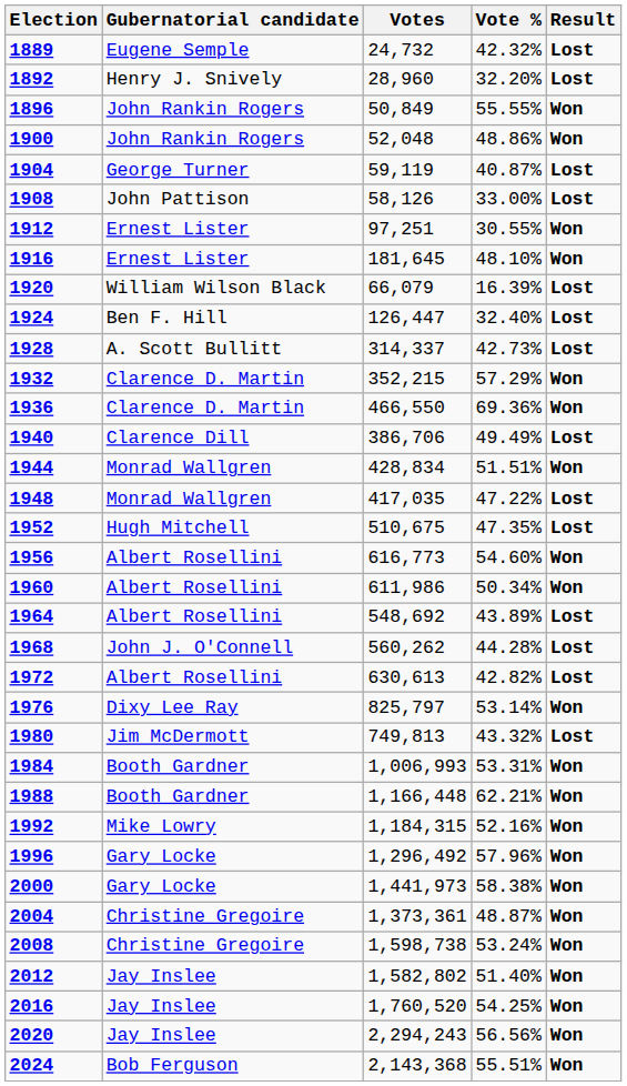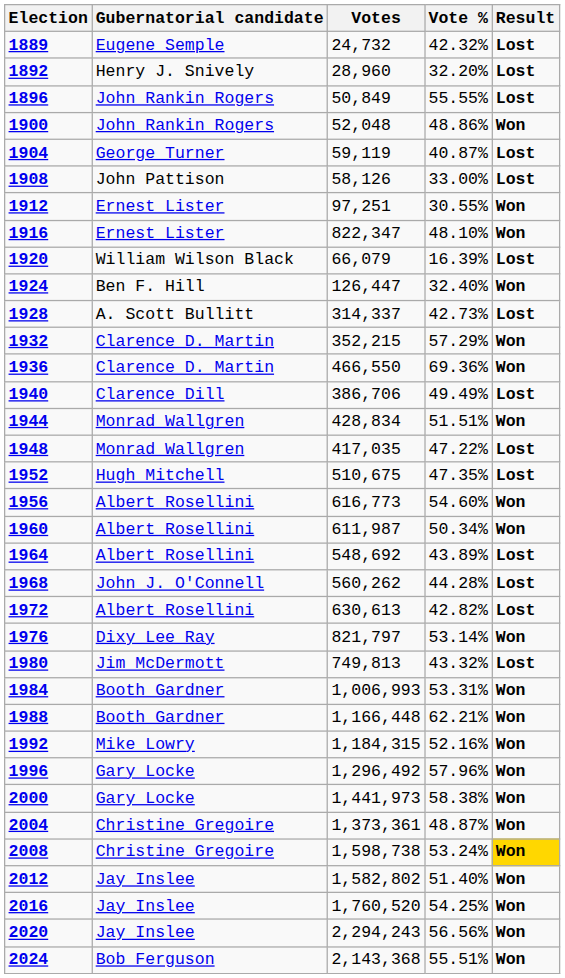 <table class="wikitable">
 <tr>
 <th>Election</th>
 <th>Gubernatorial candidate</th>
 <th>Votes</th>
 <th>Vote %</th>
 <th>Result</th>
 </tr>
 <tr>
 <td><strong><a href='#'>1889</a></strong></td>
 <td><a href='#'>Eugene Semple</a></td>
 <td>24,732</td>
 <td>42.32%</td>
 <td><strong>Lost</strong> </td>
 </tr>
 <tr>
 <td><strong><a href='#'>1892</a></strong></td>
 <td>Henry J. Snively</td>
 <td>28,960</td>
 <td>32.20%</td>
 <td><strong>Lost</strong> </td>
 </tr>
 <tr>
 <td><strong><a href='#'>1896</a></strong></td>
 <td><a href='#'>John Rankin Rogers</a></td>
 <td>50,849</td>
 <td>55.55%</td>
-<td><strong>Won</strong> </td>
+<td><strong>Lost</strong> </td>
 </tr>
 <tr>
 <td><strong><a href='#'>1900</a></strong></td>
 <td><a href='#'>John Rankin Rogers</a></td>
 <td>52,048</td>
 <td>48.86%</td>
 <td><strong>Won</strong> </td>
 </tr>
 <tr>
 <td><strong><a href='#'>1904</a></strong></td>
 <td><a href='#'>George Turner</a></td>
 <td>59,119</td>
 <td>40.87%</td>
 <td><strong>Lost</strong> </td>
 </tr>
 <tr>
 <td><strong><a href='#'>1908</a></strong></td>
 <td>John Pattison</td>
 <td>58,126</td>
 <td>33.00%</td>
 <td><strong>Lost</strong> </td>
 </tr>
 <tr>
 <td><strong><a href='#'>1912</a></strong></td>
 <td><a href='#'>Ernest Lister</a></td>
 <td>97,251</td>
 <td>30.55%</td>
 <td><strong>Won</strong> </td>
 </tr>
 <tr>
 <td><strong><a href='#'>1916</a></strong></td>
 <td><a href='#'>Ernest Lister</a></td>
-<td>181,645</td>
+<td>822,347</td>
 <td>48.10%</td>
 <td><strong>Won</strong> </td>
 </tr>
 <tr>
 <td><strong><a href='#'>1920</a></strong></td>
 <td>William Wilson Black</td>
 <td>66,079</td>
 <td>16.39%</td>
 <td><strong>Lost</strong> </td>
 </tr>
 <tr>
 <td><strong><a href='#'>1924</a></strong></td>
 <td>Ben F. Hill</td>
 <td>126,447</td>
 <td>32.40%</td>
-<td><strong>Lost</strong> </td>
+<td><strong>Won</strong> </td>
 </tr>
 <tr>
 <td><strong><a href='#'>1928</a></strong></td>
 <td>A. Scott Bullitt</td>
 <td>314,337</td>
 <td>42.73%</td>
 <td><strong>Lost</strong> </td>
 </tr>
 <tr>
 <td><strong><a href='#'>1932</a></strong></td>
 <td><a href='#'>Clarence D. Martin</a></td>
 <td>352,215</td>
 <td>57.29%</td>
 <td><strong>Won</strong> </td>
 </tr>
 <tr>
 <td><strong><a href='#'>1936</a></strong></td>
 <td><a href='#'>Clarence D. Martin</a></td>
 <td>466,550</td>
 <td>69.36%</td>
 <td><strong>Won</strong> </td>
 </tr>
 <tr>
 <td><strong><a href='#'>1940</a></strong></td>
 <td><a href='#'>Clarence Dill</a></td>
 <td>386,706</td>
 <td>49.49%</td>
 <td><strong>Lost</strong> </td>
 </tr>
 <tr>
 <td><strong><a href='#'>1944</a></strong></td>
 <td><a href='#'>Monrad Wallgren</a></td>
 <td>428,834</td>
 <td>51.51%</td>
 <td><strong>Won</strong> </td>
 </tr>
 <tr>
 <td><strong><a href='#'>1948</a></strong></td>
 <td><a href='#'>Monrad Wallgren</a></td>
 <td>417,035</td>
 <td>47.22%</td>
 <td><strong>Lost</strong> </td>
 </tr>
 <tr>
 <td><strong><a href='#'>1952</a></strong></td>
 <td><a href='#'>Hugh Mitchell</a></td>
 <td>510,675</td>
 <td>47.35%</td>
 <td><strong>Lost</strong> </td>
 </tr>
 <tr>
 <td><strong><a href='#'>1956</a></strong></td>
 <td><a href='#'>Albert Rosellini</a></td>
 <td>616,773</td>
 <td>54.60%</td>
 <td><strong>Won</strong> </td>
 </tr>
 <tr>
 <td><strong><a href='#'>1960</a></strong></td>
 <td><a href='#'>Albert Rosellini</a></td>
-<td>611,986</td>
+<td>611,987</td>
 <td>50.34%</td>
 <td><strong>Won</strong> </td>
 </tr>
 <tr>
 <td><strong><a href='#'>1964</a></strong></td>
 <td><a href='#'>Albert Rosellini</a></td>
 <td>548,692</td>
 <td>43.89%</td>
 <td><strong>Lost</strong> </td>
 </tr>
 <tr>
 <td><strong><a href='#'>1968</a></strong></td>
 <td><a href='#'>John J. O'Connell</a></td>
 <td>560,262</td>
 <td>44.28%</td>
 <td><strong>Lost</strong> </td>
 </tr>
 <tr>
 <td><strong><a href='#'>1972</a></strong></td>
 <td><a href='#'>Albert Rosellini</a></td>
 <td>630,613</td>
 <td>42.82%</td>
 <td><strong>Lost</strong> </td>
 </tr>
 <tr>
 <td><strong><a href='#'>1976</a></strong></td>
 <td><a href='#'>Dixy Lee Ray</a></td>
-<td>825,797</td>
+<td>821,797</td>
 <td>53.14%</td>
 <td><strong>Won</strong> </td>
 </tr>
 <tr>
 <td><strong><a href='#'>1980</a></strong></td>
 <td><a href='#'>Jim McDermott</a></td>
 <td>749,813</td>
 <td>43.32%</td>
 <td><strong>Lost</strong> </td>
 </tr>
 <tr>
 <td><strong><a href='#'>1984</a></strong></td>
 <td><a href='#'>Booth Gardner</a></td>
 <td>1,006,993</td>
 <td>53.31%</td>
 <td><strong>Won</strong> </td>
 </tr>
 <tr>
 <td><strong><a href='#'>1988</a></strong></td>
 <td><a href='#'>Booth Gardner</a></td>
 <td>1,166,448</td>
 <td>62.21%</td>
 <td><strong>Won</strong> </td>
 </tr>
 <tr>
 <td><strong><a href='#'>1992</a></strong></td>
 <td><a href='#'>Mike Lowry</a></td>
 <td>1,184,315</td>
 <td>52.16%</td>
 <td><strong>Won</strong> </td>
 </tr>
 <tr>
 <td><strong><a href='#'>1996</a></strong></td>
 <td><a href='#'>Gary Locke</a></td>
 <td>1,296,492</td>
 <td>57.96%</td>
 <td><strong>Won</strong> </td>
 </tr>
 <tr>
 <td><strong><a href='#'>2000</a></strong></td>
 <td><a href='#'>Gary Locke</a></td>
 <td>1,441,973</td>
 <td>58.38%</td>
 <td><strong>Won</strong> </td>
 </tr>
 <tr>
 <td><strong><a href='#'>2004</a></strong></td>
 <td><a href='#'>Christine Gregoire</a></td>
 <td>1,373,361</td>
 <td>48.87%</td>
 <td><strong>Won</strong> </td>
 </tr>
 <tr>
 <td><strong><a href='#'>2008</a></strong></td>
 <td><a href='#'>Christine Gregoire</a></td>
 <td>1,598,738</td>
 <td>53.24%</td>
-<td><strong>Won</strong> </td>
+<td style="background: gold;"><strong>Won</strong> </td>
 </tr>
 <tr>
 <td><strong><a href='#'>2012</a></strong></td>
 <td><a href='#'>Jay Inslee</a></td>
 <td>1,582,802</td>
 <td>51.40%</td>
 <td><strong>Won</strong> </td>
 </tr>
 <tr>
 <td><strong><a href='#'>2016</a></strong></td>
 <td><a href='#'>Jay Inslee</a></td>
 <td>1,760,520</td>
 <td>54.25%</td>
 <td><strong>Won</strong> </td>
 </tr>
 <tr>
 <td><strong><a href='#'>2020</a></strong></td>
 <td><a href='#'>Jay Inslee</a></td>
 <td>2,294,243</td>
 <td>56.56%</td>
 <td><strong>Won</strong> </td>
 </tr>
 <tr>
 <td><strong><a href='#'>2024</a></strong></td>
 <td><a href='#'>Bob Ferguson</a></td>
 <td>2,143,368</td>
 <td>55.51%</td>
 <td><strong>Won</strong> </td>
 </tr>
 </table>
